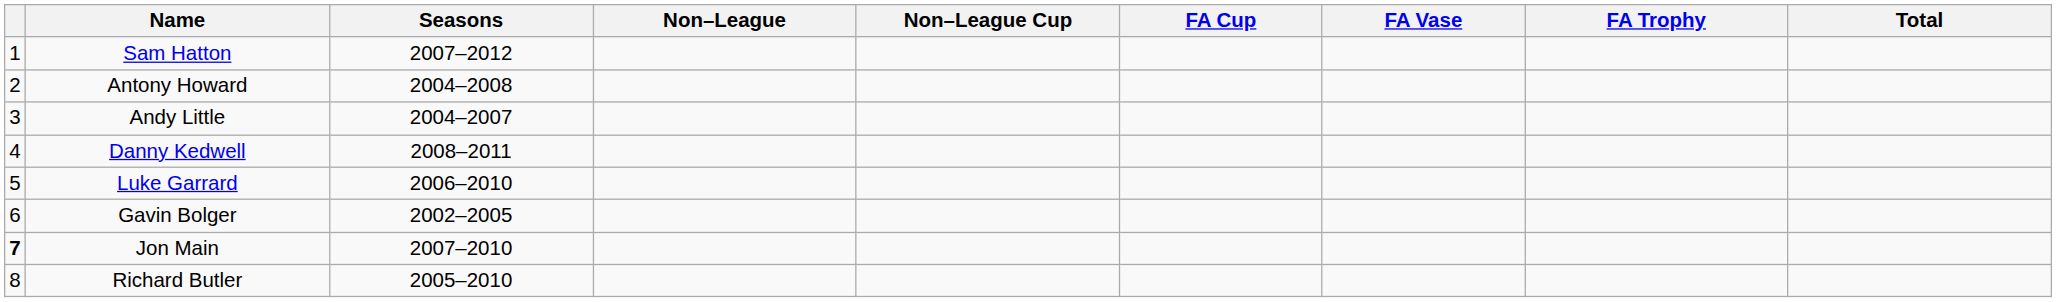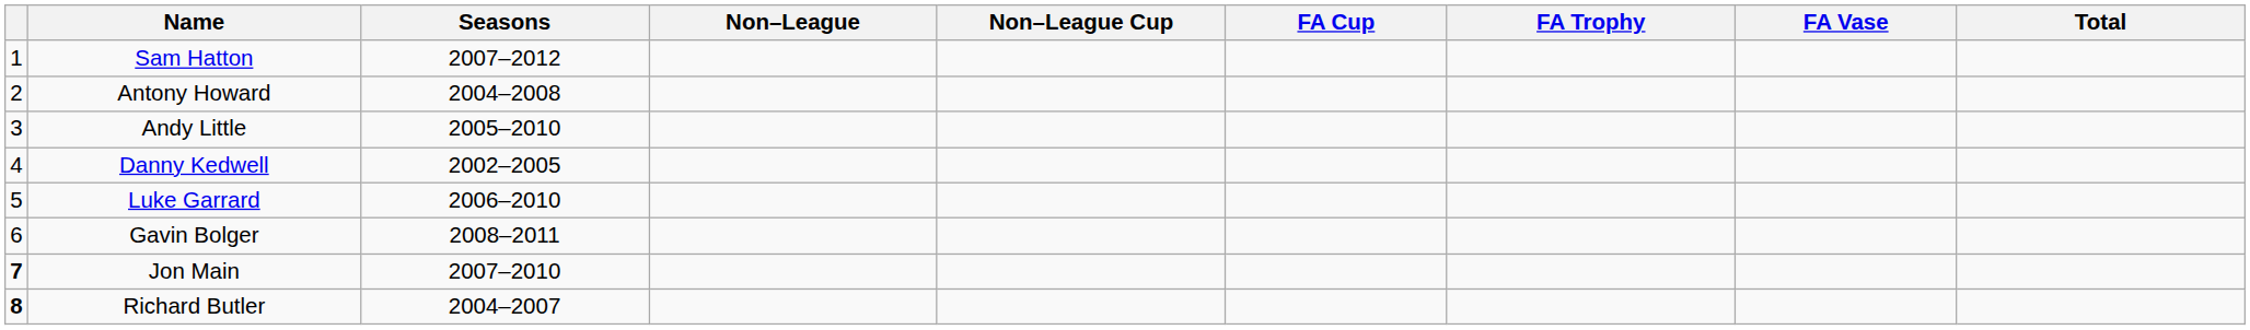 <table class="wikitable sortable" style="text-align: center;" width = 101%;>
 <tr>
 <th></th>
 <th width=15%><span>Name</span></th>
 <th width=13%><span>Seasons</span></th>
 <th width=13%><span>Non–League</span></th>
 <th width=13%><span>Non–League Cup</span></th>
 <th width=10%><span><a href='#'>FA Cup</a></span></th>
+<th width=13%><span><a href='#'>FA Trophy</a></span></th>
 <th width=10%><span><a href='#'>FA Vase</a></span></th>
-<th width=13%><span><a href='#'>FA Trophy</a></span></th>
 <th width=19%><span>Total</span></th>
 </tr>
 <tr>
 <td>1</td>
 <td align="Centre"> <a href='#'>Sam Hatton</a></td>
 <td>2007–2012</td>
 <td></td>
 <td></td>
 <td></td>
 <td></td>
 <td></td>
 <td></td>
 </tr>
 <tr>
 <td>2</td>
 <td align="Centre"> Antony Howard</td>
 <td>2004–2008</td>
 <td></td>
 <td></td>
 <td></td>
 <td></td>
 <td></td>
 <td></td>
 </tr>
 <tr>
 <td>3</td>
 <td align="Centre"> Andy Little</td>
-<td>2004–2007</td>
+<td>2005–2010</td>
 <td></td>
 <td></td>
 <td></td>
 <td></td>
 <td></td>
 <td></td>
 </tr>
 <tr>
 <td>4</td>
 <td align="Centre"> <a href='#'>Danny Kedwell</a></td>
-<td>2008–2011</td>
+<td>2002–2005</td>
 <td></td>
 <td></td>
 <td></td>
 <td></td>
 <td></td>
 <td></td>
 </tr>
 <tr>
 <td>5</td>
 <td align="Centre"> <a href='#'>Luke Garrard</a></td>
 <td>2006–2010</td>
 <td></td>
 <td></td>
 <td></td>
 <td></td>
 <td></td>
 <td></td>
 </tr>
 <tr>
 <td>6</td>
 <td align="Centre"> Gavin Bolger</td>
-<td>2002–2005</td>
+<td>2008–2011</td>
 <td></td>
 <td></td>
 <td></td>
 <td></td>
 <td></td>
 <td></td>
 </tr>
 <tr>
 <td><strong>7</strong></td>
 <td align="Centre"> Jon Main</td>
 <td>2007–2010</td>
 <td></td>
 <td></td>
 <td></td>
 <td></td>
 <td></td>
 <td></td>
 </tr>
 <tr>
-<td>8</td>
+<td><strong>8</strong></td>
 <td align="Centre"> Richard Butler</td>
-<td>2005–2010</td>
+<td>2004–2007</td>
 <td></td>
 <td></td>
 <td></td>
 <td></td>
 <td></td>
 <td></td>
 </tr>
 </table>
